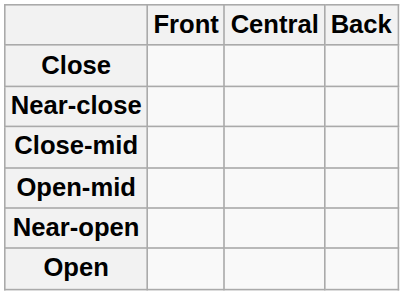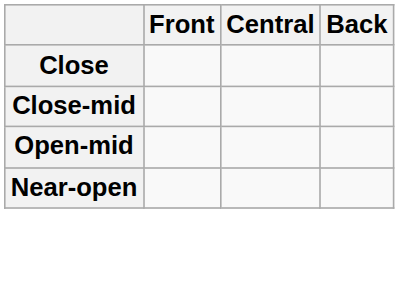 <table class="wikitable" style="text-align:center">
 <tr>
 <th></th>
 <th>Front</th>
 <th>Central</th>
 <th>Back</th>
 </tr>
 <tr>
 <th>Close</th>
 <td>   </td>
 <td></td>
 <td>   </td>
-</tr>
-<tr>
-<th>Near-close</th>
-<td></td>
-<td></td>
-<td></td>
 </tr>
 <tr>
 <th>Close-mid</th>
 <td></td>
 <td>   </td>
 <td> </td>
 </tr>
 <tr>
 <th>Open-mid</th>
 <td> </td>
 <td></td>
 <td></td>
 </tr>
 <tr>
 <th>Near-open</th>
 <td></td>
 <td>  </td>
 <td></td>
 </tr>
-<tr>
-<th>Open</th>
-<td> </td>
-<td></td>
-<td></td>
-</tr>
 </table>
